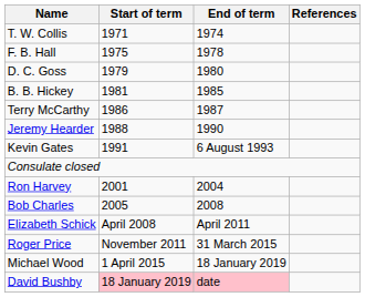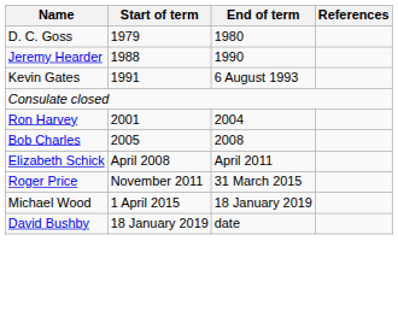 <table class="wikitable">
 <tr>
 <th>Name</th>
 <th>Start of term</th>
 <th>End of term</th>
 <th>References</th>
 </tr>
 <tr>
-<td>T. W. Collis</td>
-<td>1971</td>
-<td>1974</td>
-<td></td>
-</tr>
-<tr>
-<td>F. B. Hall</td>
-<td>1975</td>
-<td>1978</td>
-<td></td>
-</tr>
-<tr>
 <td>D. C. Goss</td>
 <td>1979</td>
 <td>1980</td>
-<td></td>
-</tr>
-<tr>
-<td>B. B. Hickey</td>
-<td>1981</td>
-<td>1985</td>
-<td></td>
-</tr>
-<tr>
-<td>Terry McCarthy</td>
-<td>1986</td>
-<td>1987</td>
 <td></td>
 </tr>
 <tr>
 <td><a href='#'>Jeremy Hearder</a></td>
 <td>1988</td>
 <td>1990</td>
 <td></td>
 </tr>
 <tr>
 <td>Kevin Gates</td>
 <td>1991</td>
 <td>6 August 1993</td>
 <td></td>
 </tr>
 <tr>
 <td colspan=4><em>Consulate closed</em></td>
 </tr>
 <tr>
 <td><a href='#'>Ron Harvey</a></td>
 <td>2001</td>
 <td>2004</td>
 <td></td>
 </tr>
 <tr>
 <td><a href='#'>Bob Charles</a></td>
 <td>2005</td>
 <td>2008</td>
 <td></td>
 </tr>
 <tr>
 <td><a href='#'>Elizabeth Schick</a></td>
 <td>April 2008</td>
 <td>April 2011</td>
 <td></td>
 </tr>
 <tr>
 <td><a href='#'>Roger Price</a></td>
 <td>November 2011</td>
 <td>31 March 2015</td>
 <td></td>
 </tr>
 <tr>
 <td>Michael Wood</td>
 <td>1 April 2015</td>
 <td>18 January 2019</td>
 <td></td>
 </tr>
 <tr>
 <td><a href='#'>David Bushby</a></td>
-<td style="background: pink;">18 January 2019</td>
-<td style="background: pink;">date</td>
+<td>18 January 2019</td>
+<td>date</td>
 <td></td>
 </tr>
 </table>
